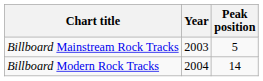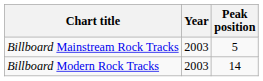 <table class="wikitable">
 <tr>
 <th align="left" valign="center">Chart title</th>
 <th align="center" valign="center">Year</th>
 <th align="center" valign="center">Peak<br>position</th>
 </tr>
 <tr>
 <td valign="center"><em>Billboard</em> <a href='#'>Mainstream Rock Tracks</a></td>
 <td align="center" valign="center">2003</td>
 <td align="center" valign="center">5</td>
 </tr>
 <tr>
 <td valign="center"><em>Billboard</em> <a href='#'>Modern Rock Tracks</a></td>
-<td align="center" valign="center">2004</td>
+<td align="center" valign="center">2003</td>
 <td align="center" valign="center">14</td>
 </tr>
 </table>
